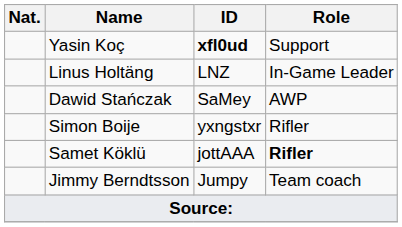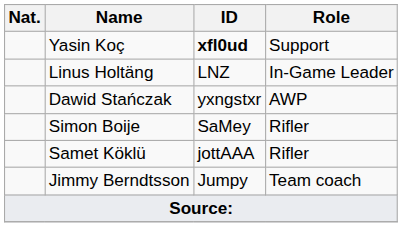 <table class="wikitable">
 <tr>
 <th>Nat.</th>
 <th>Name</th>
 <th>ID</th>
 <th>Role</th>
 </tr>
 <tr>
 <td></td>
 <td>Yasin Koç</td>
 <td><strong>xfl0ud</strong></td>
 <td>Support</td>
 </tr>
 <tr>
 <td></td>
 <td>Linus Holtäng</td>
 <td>LNZ</td>
 <td>In-Game Leader</td>
 </tr>
 <tr>
 <td></td>
 <td>Dawid Stańczak</td>
-<td>SaMey</td>
+<td>yxngstxr</td>
 <td>AWP</td>
 </tr>
 <tr>
 <td></td>
 <td>Simon Boije</td>
-<td>yxngstxr</td>
+<td>SaMey</td>
 <td>Rifler</td>
 </tr>
 <tr>
 <td></td>
 <td>Samet Köklü</td>
 <td>jottAAA</td>
-<td><strong>Rifler</strong></td>
+<td>Rifler</td>
 </tr>
 <tr>
 <td></td>
 <td>Jimmy Berndtsson</td>
 <td>Jumpy</td>
 <td>Team coach</td>
 </tr>
 <tr class="sortbottom">
 <td colspan="8" style="background-color:#EAECF0;text-align:center"><strong>Source:</strong> </td>
 </tr>
 <tr>
 </tr>
 </table>
